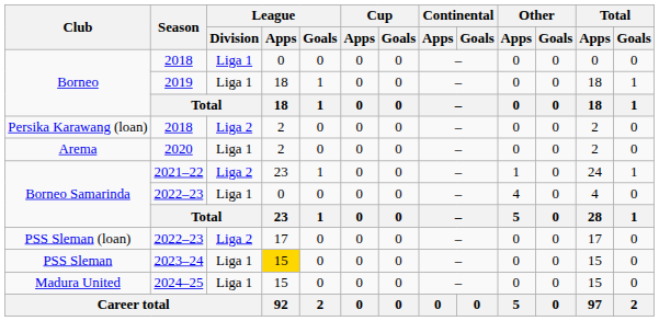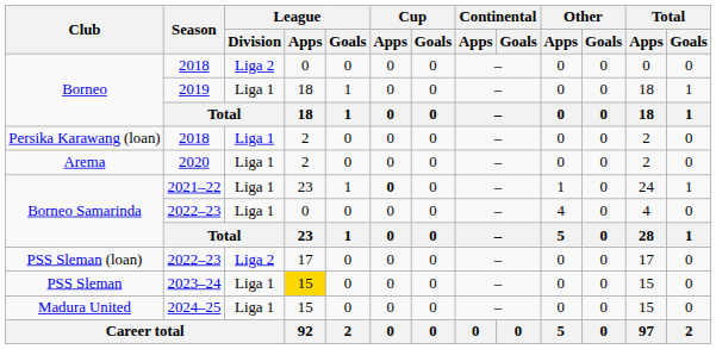 <table class="wikitable" style="text-align:center">
 <tr>
 <th rowspan="2">Club</th>
 <th rowspan="2">Season</th>
 <th colspan="3">League</th>
 <th colspan="2">Cup</th>
 <th colspan="2">Continental</th>
 <th colspan="2">Other</th>
 <th colspan="2">Total</th>
 </tr>
 <tr>
 <th>Division</th>
 <th>Apps</th>
 <th>Goals</th>
 <th>Apps</th>
 <th>Goals</th>
 <th>Apps</th>
 <th>Goals</th>
 <th>Apps</th>
 <th>Goals</th>
 <th>Apps</th>
 <th>Goals</th>
 </tr>
 <tr>
 <td rowspan="3" valign="center"><a href='#'>Borneo</a></td>
 <td><a href='#'>2018</a></td>
-<td rowspan="1" valign="center"><a href='#'>Liga 1</a></td>
+<td><a href='#'>Liga 2</a></td>
 <td>0</td>
 <td>0</td>
 <td>0</td>
 <td>0</td>
 <td colspan=2>–</td>
 <td>0</td>
 <td>0</td>
 <td>0</td>
 <td>0</td>
 </tr>
 <tr>
 <td><a href='#'>2019</a></td>
 <td rowspan="1" valign="center">Liga 1</td>
 <td>18</td>
 <td>1</td>
 <td>0</td>
 <td>0</td>
 <td colspan=2>–</td>
 <td>0</td>
 <td>0</td>
 <td>18</td>
 <td>1</td>
 </tr>
 <tr>
 <th colspan="2">Total</th>
 <th>18</th>
 <th>1</th>
 <th>0</th>
 <th>0</th>
 <th colspan=2>–</th>
 <th>0</th>
 <th>0</th>
 <th>18</th>
 <th>1</th>
 </tr>
 <tr>
 <td rowspan="1" valign="center"><a href='#'>Persika Karawang</a> (loan)</td>
 <td><a href='#'>2018</a></td>
-<td><a href='#'>Liga 2</a></td>
+<td rowspan="1" valign="center"><a href='#'>Liga 1</a></td>
 <td>2</td>
 <td>0</td>
 <td>0</td>
 <td>0</td>
 <td colspan=2>–</td>
 <td>0</td>
 <td>0</td>
 <td>2</td>
 <td>0</td>
 </tr>
 <tr>
 <td rowspan="1" valign="center"><a href='#'>Arema</a></td>
 <td><a href='#'>2020</a></td>
 <td rowspan="1" valign="center">Liga 1</td>
 <td>2</td>
 <td>0</td>
 <td>0</td>
 <td>0</td>
 <td colspan=2>–</td>
 <td>0</td>
 <td>0</td>
 <td>2</td>
 <td>0</td>
 </tr>
 <tr>
 <td rowspan="3" valign="center"><a href='#'>Borneo Samarinda</a></td>
 <td><a href='#'>2021–22</a></td>
-<td><a href='#'>Liga 2</a></td>
+<td rowspan="1" valign="center">Liga 1</td>
 <td>23</td>
 <td>1</td>
-<td>0</td>
+<td><strong>0</strong></td>
 <td>0</td>
 <td colspan=2>–</td>
 <td>1</td>
 <td>0</td>
 <td>24</td>
 <td>1</td>
 </tr>
 <tr>
 <td><a href='#'>2022–23</a></td>
 <td rowspan="1" valign="center">Liga 1</td>
 <td>0</td>
 <td>0</td>
 <td>0</td>
 <td>0</td>
 <td colspan=2>–</td>
 <td>4</td>
 <td>0</td>
 <td>4</td>
 <td>0</td>
 </tr>
 <tr>
 <th colspan="2">Total</th>
 <th>23</th>
 <th>1</th>
 <th>0</th>
 <th>0</th>
 <th colspan=2>–</th>
 <th>5</th>
 <th>0</th>
 <th>28</th>
 <th>1</th>
 </tr>
 <tr>
 <td rowspan="1"><a href='#'>PSS Sleman</a> (loan)</td>
 <td><a href='#'>2022–23</a></td>
 <td><a href='#'>Liga 2</a></td>
 <td>17</td>
 <td>0</td>
 <td>0</td>
 <td>0</td>
 <td colspan=2>–</td>
 <td>0</td>
 <td>0</td>
 <td>17</td>
 <td>0</td>
 </tr>
 <tr>
 <td rowspan="1"><a href='#'>PSS Sleman</a></td>
 <td><a href='#'>2023–24</a></td>
 <td rowspan="1">Liga 1</td>
 <td style="background: gold;">15</td>
 <td>0</td>
 <td>0</td>
 <td>0</td>
 <td colspan="2">–</td>
 <td>0</td>
 <td>0</td>
 <td>15</td>
 <td>0</td>
 </tr>
 <tr>
 <td rowspan="1"><a href='#'>Madura United</a></td>
 <td><a href='#'>2024–25</a></td>
 <td rowspan="1">Liga 1</td>
 <td>15</td>
 <td>0</td>
 <td>0</td>
 <td>0</td>
 <td colspan="2">–</td>
 <td>0</td>
 <td>0</td>
 <td>15</td>
 <td>0</td>
 </tr>
 <tr>
 <th colspan="3">Career total</th>
 <th>92</th>
 <th>2</th>
 <th>0</th>
 <th>0</th>
 <th>0</th>
 <th>0</th>
 <th>5</th>
 <th>0</th>
 <th>97</th>
 <th>2</th>
 </tr>
 </table>
